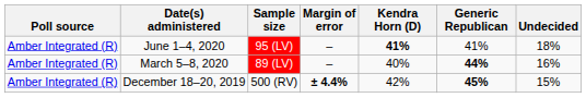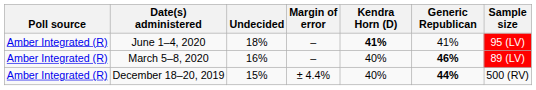 <table class="wikitable">
 <tr valign= bottom>
 <th>Poll source</th>
 <th>Date(s)<br>administered</th>
-<th>Sample<br>size</th>
+<th>Undecided</th>
 <th>Margin of<br>error</th>
 <th style="width:100px;">Kendra<br>Horn (D)</th>
 <th style="width:100px;">Generic Republican</th>
-<th>Undecided</th>
+<th>Sample<br>size</th>
 </tr>
 <tr>
 <td><a href='#'>Amber Integrated (R)</a></td>
 <td align=center>June 1–4, 2020</td>
-<td style="background: red; color: white;" align=center>95 (LV)</td>
+<td align=center>18%</td>
 <td align=center>–</td>
 <td align=center ><strong>41%</strong></td>
 <td align=center>41%</td>
-<td align=center>18%</td>
+<td style="background: red; color: white;" align=center>95 (LV)</td>
 </tr>
 <tr>
 <td><a href='#'>Amber Integrated (R)</a></td>
 <td align=center>March 5–8, 2020</td>
-<td style="background: red; color: white;" align=center>89 (LV)</td>
+<td align=center>16%</td>
 <td align=center>–</td>
 <td align=center>40%</td>
-<td align=center ><strong>44%</strong></td>
-<td align=center>16%</td>
+<td align=center ><strong>46%</strong></td>
+<td style="background: red; color: white;" align=center>89 (LV)</td>
 </tr>
 <tr>
 <td><a href='#'>Amber Integrated (R)</a></td>
 <td align=center>December 18–20, 2019</td>
+<td align=center>15%</td>
+<td align=center>± 4.4%</td>
+<td align=center>40%</td>
+<td align=center ><strong>44%</strong></td>
 <td align=center>500 (RV)</td>
-<td align=center><strong>± 4.4%</strong></td>
-<td align=center>42%</td>
-<td align=center ><strong>45%</strong></td>
-<td align=center>15%</td>
 </tr>
 </table>
